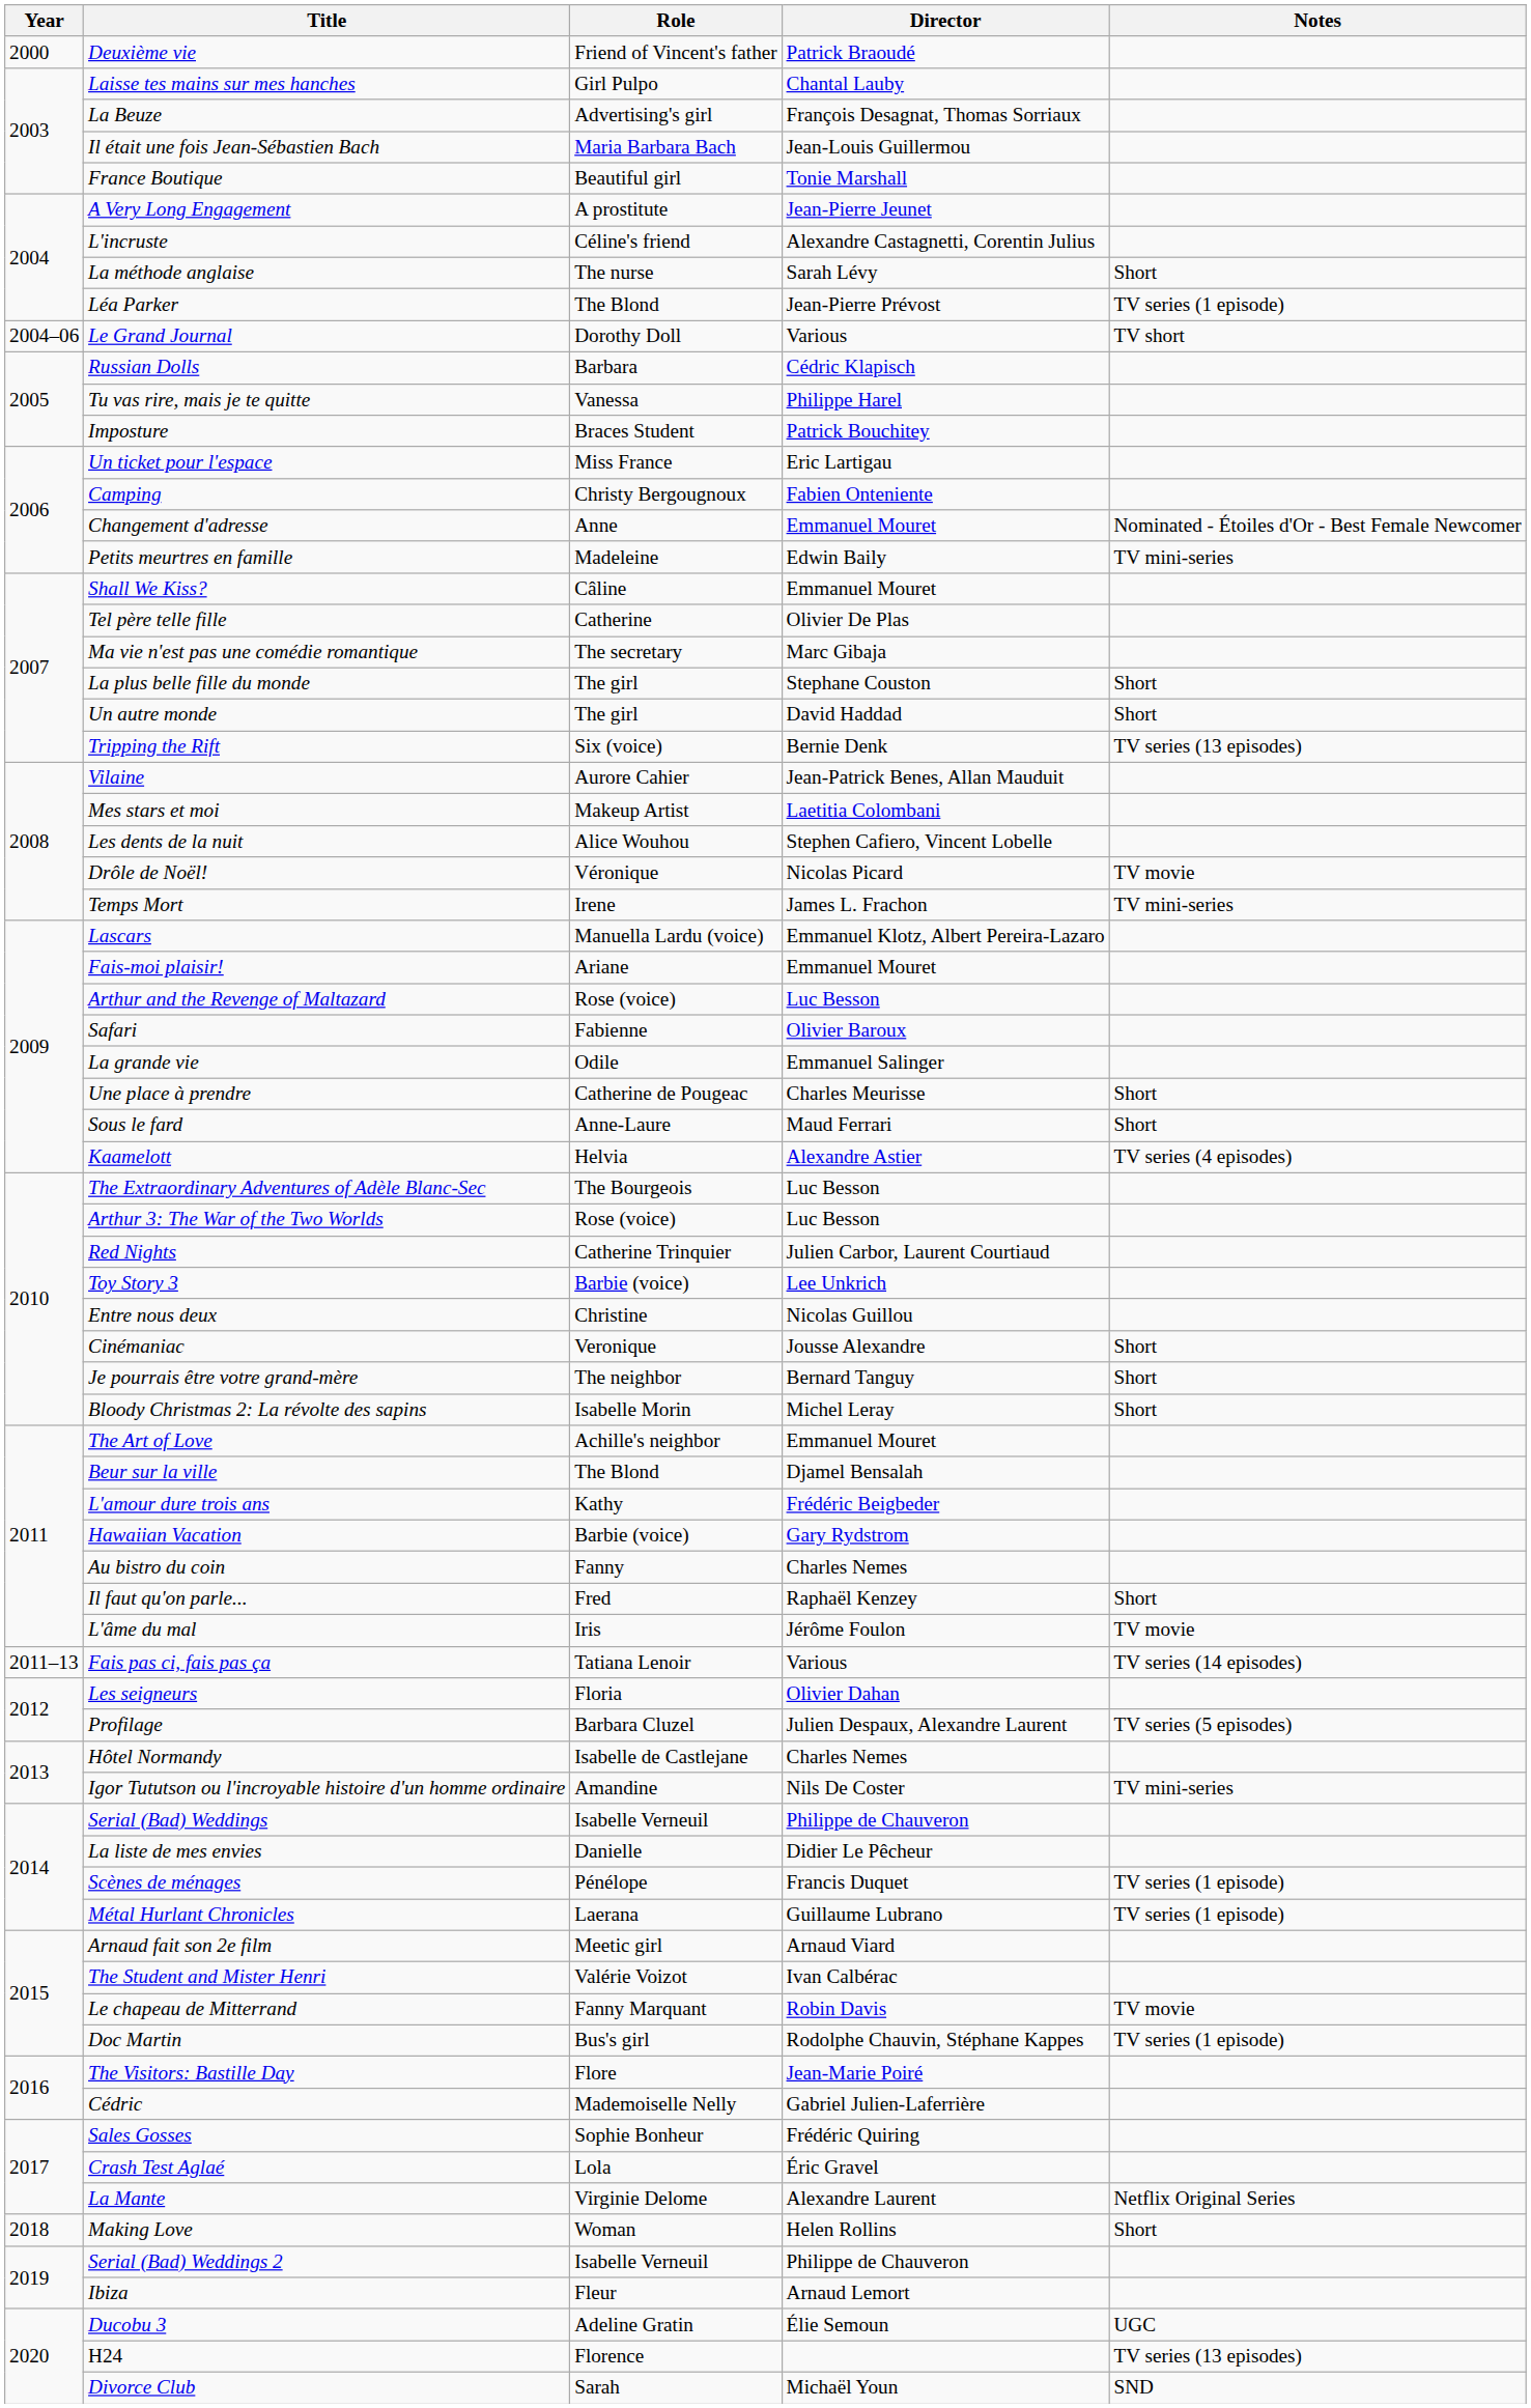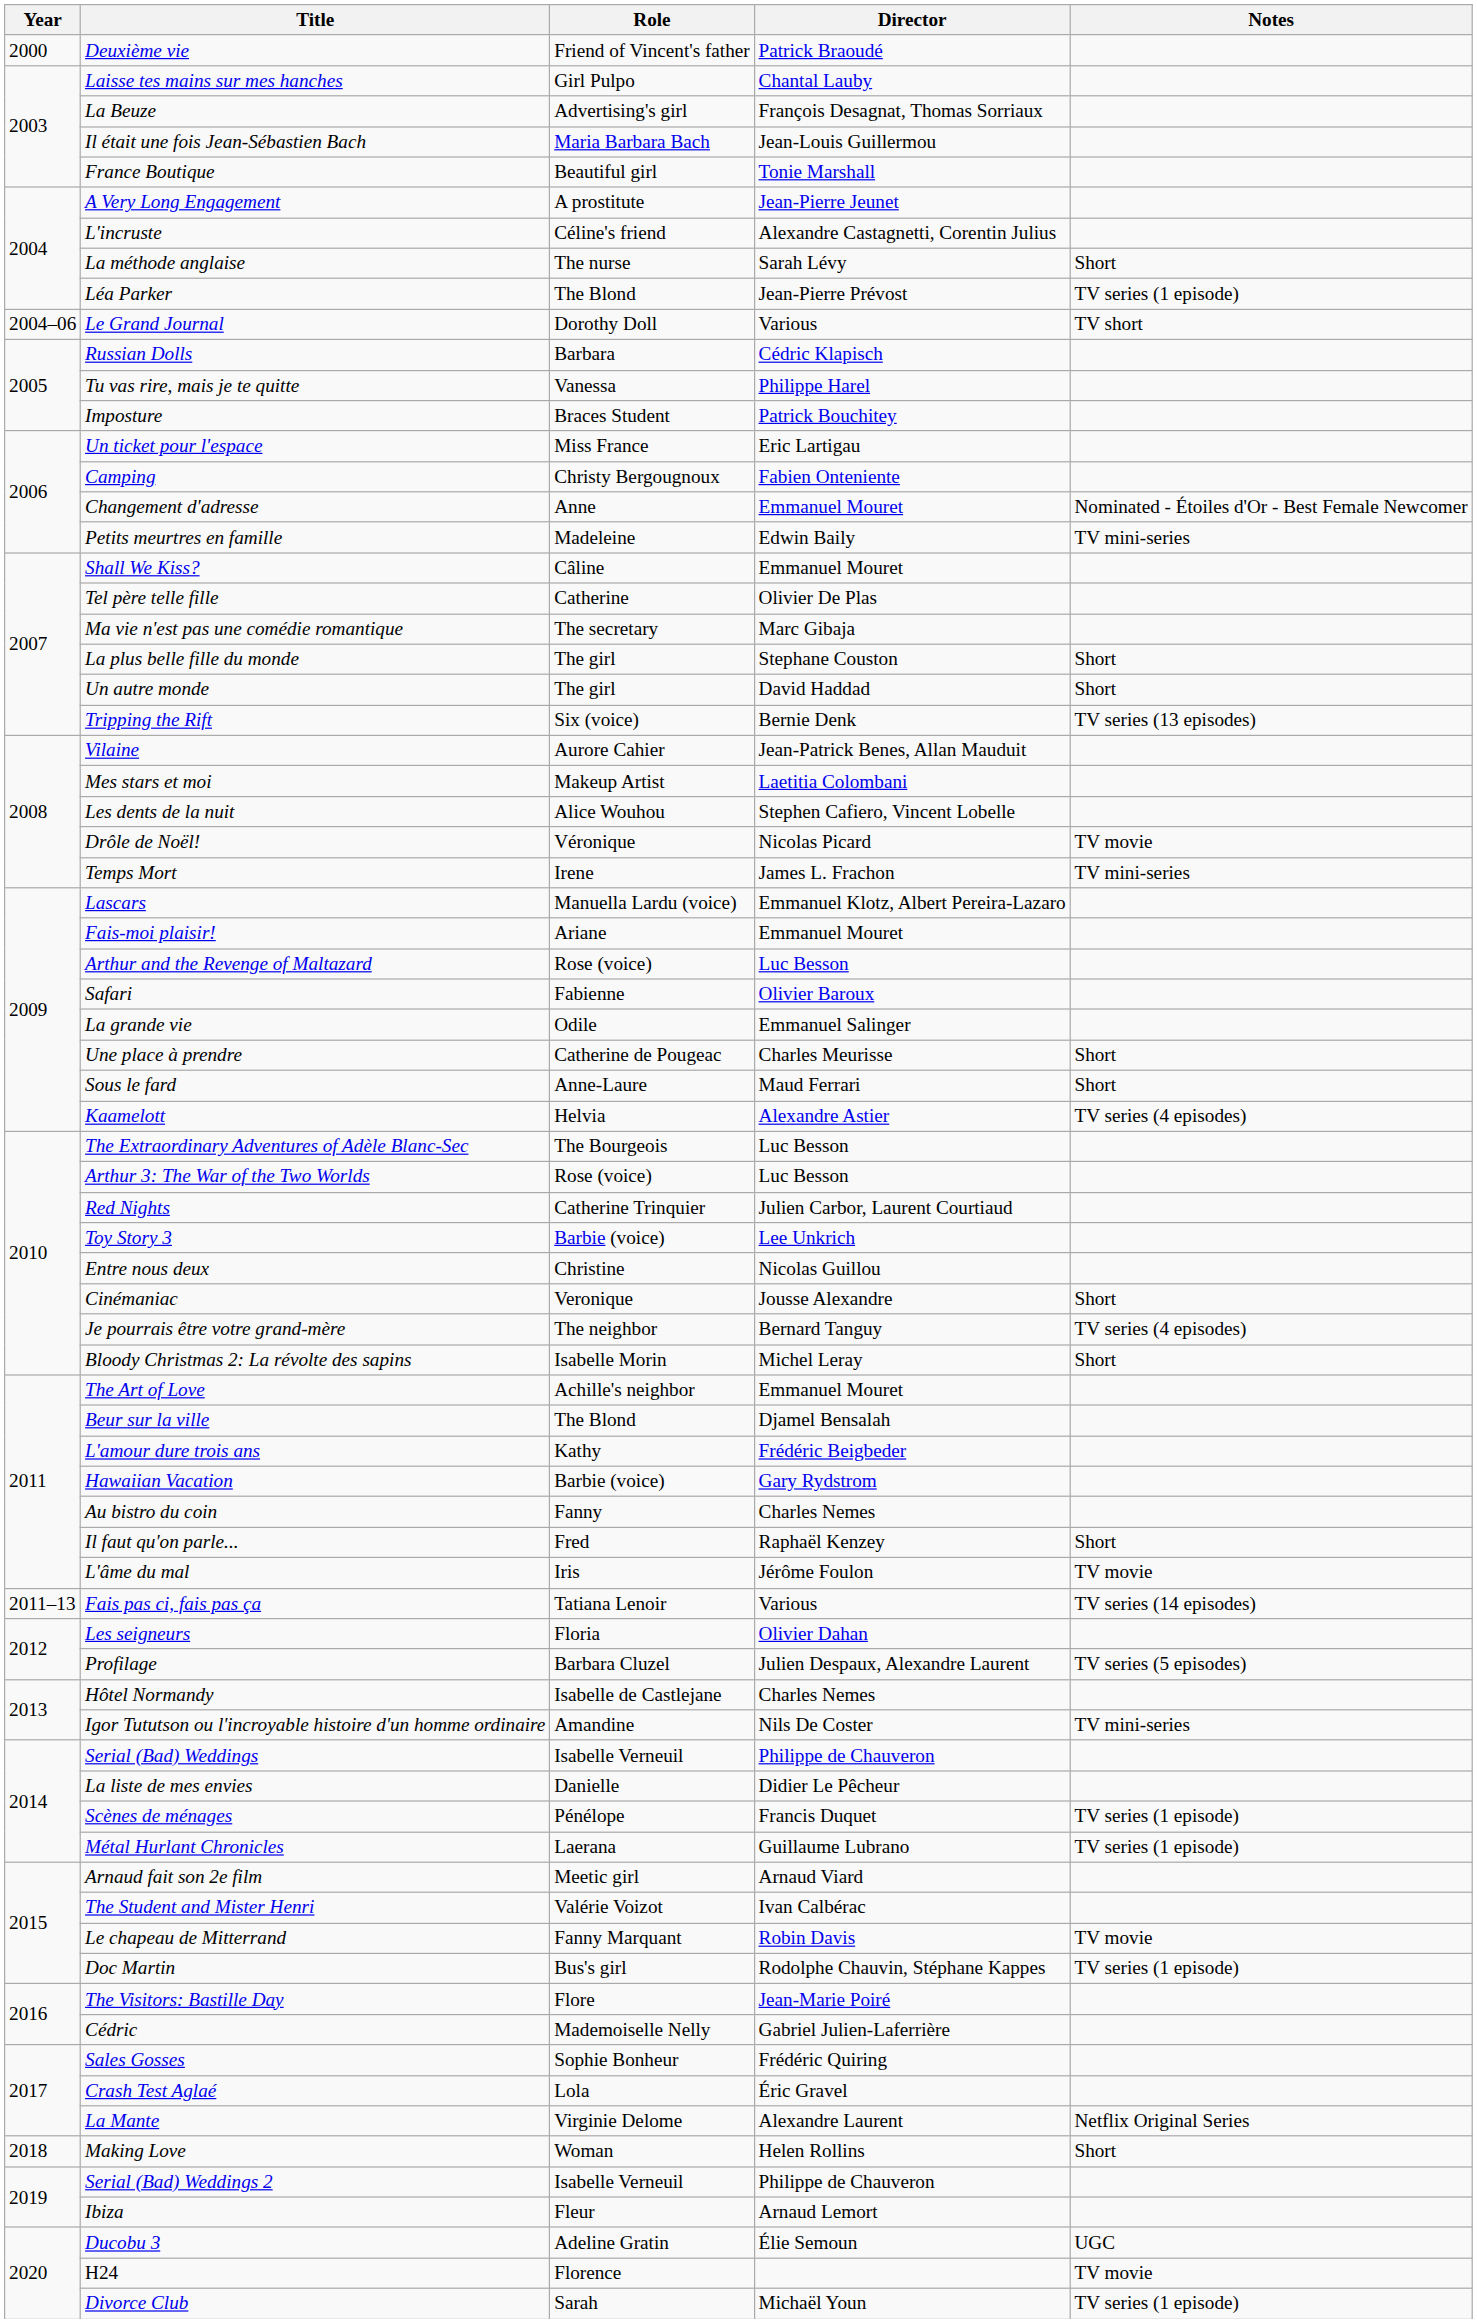 <table class="wikitable sortable">
 <tr>
 <th>Year</th>
 <th>Title</th>
 <th>Role</th>
 <th>Director</th>
 <th class="unsortable">Notes</th>
 </tr>
 <tr>
 <td rowspan=1>2000</td>
 <td><em><a href='#'>Deuxième vie</a></em></td>
 <td>Friend of Vincent's father</td>
 <td><a href='#'>Patrick Braoudé</a></td>
 <td></td>
 </tr>
 <tr>
 <td rowspan=4>2003</td>
 <td><em><a href='#'>Laisse tes mains sur mes hanches</a></em></td>
 <td>Girl Pulpo</td>
 <td><a href='#'>Chantal Lauby</a></td>
 <td></td>
 </tr>
 <tr>
 <td><em>La Beuze</em></td>
 <td>Advertising's girl</td>
 <td>François Desagnat, Thomas Sorriaux</td>
 <td></td>
 </tr>
 <tr>
 <td><em>Il était une fois Jean-Sébastien Bach</em></td>
 <td><a href='#'>Maria Barbara Bach</a></td>
 <td>Jean-Louis Guillermou</td>
 <td></td>
 </tr>
 <tr>
 <td><em>France Boutique</em></td>
 <td>Beautiful girl</td>
 <td><a href='#'>Tonie Marshall</a></td>
 <td></td>
 </tr>
 <tr>
 <td rowspan=4>2004</td>
 <td><em><a href='#'>A Very Long Engagement</a></em></td>
 <td>A prostitute</td>
 <td><a href='#'>Jean-Pierre Jeunet</a></td>
 <td></td>
 </tr>
 <tr>
 <td><em>L'incruste</em></td>
 <td>Céline's friend</td>
 <td>Alexandre Castagnetti, Corentin Julius</td>
 <td></td>
 </tr>
 <tr>
 <td><em>La méthode anglaise</em></td>
 <td>The nurse</td>
 <td>Sarah Lévy</td>
 <td>Short</td>
 </tr>
 <tr>
 <td><em>Léa Parker</em></td>
 <td>The Blond</td>
 <td>Jean-Pierre Prévost</td>
 <td>TV series (1 episode)</td>
 </tr>
 <tr>
 <td rowspan=1>2004–06</td>
 <td><em><a href='#'>Le Grand Journal</a></em></td>
 <td>Dorothy Doll</td>
 <td>Various</td>
 <td>TV short</td>
 </tr>
 <tr>
 <td rowspan=3>2005</td>
 <td><em><a href='#'>Russian Dolls</a></em></td>
 <td>Barbara</td>
 <td><a href='#'>Cédric Klapisch</a></td>
 <td></td>
 </tr>
 <tr>
 <td><em>Tu vas rire, mais je te quitte</em></td>
 <td>Vanessa</td>
 <td><a href='#'>Philippe Harel</a></td>
 <td></td>
 </tr>
 <tr>
 <td><em>Imposture</em></td>
 <td>Braces Student</td>
 <td><a href='#'>Patrick Bouchitey</a></td>
 <td></td>
 </tr>
 <tr>
 <td rowspan=4>2006</td>
 <td><em><a href='#'>Un ticket pour l'espace</a></em></td>
 <td>Miss France</td>
 <td>Eric Lartigau</td>
 <td></td>
 </tr>
 <tr>
 <td><em><a href='#'>Camping</a></em></td>
 <td>Christy Bergougnoux</td>
 <td><a href='#'>Fabien Onteniente</a></td>
 <td></td>
 </tr>
 <tr>
 <td><em>Changement d'adresse</em></td>
 <td>Anne</td>
 <td><a href='#'>Emmanuel Mouret</a></td>
 <td>Nominated - Étoiles d'Or - Best Female Newcomer</td>
 </tr>
 <tr>
 <td><em>Petits meurtres en famille</em></td>
 <td>Madeleine</td>
 <td>Edwin Baily</td>
 <td>TV mini-series</td>
 </tr>
 <tr>
 <td rowspan=6>2007</td>
 <td><em><a href='#'>Shall We Kiss?</a></em></td>
 <td>Câline</td>
 <td>Emmanuel Mouret</td>
 <td></td>
 </tr>
 <tr>
 <td><em>Tel père telle fille</em></td>
 <td>Catherine</td>
 <td>Olivier De Plas</td>
 <td></td>
 </tr>
 <tr>
 <td><em>Ma vie n'est pas une comédie romantique</em></td>
 <td>The secretary</td>
 <td>Marc Gibaja</td>
 <td></td>
 </tr>
 <tr>
 <td><em>La plus belle fille du monde</em></td>
 <td>The girl</td>
 <td>Stephane Couston</td>
 <td>Short</td>
 </tr>
 <tr>
 <td><em>Un autre monde</em></td>
 <td>The girl</td>
 <td>David Haddad</td>
 <td>Short</td>
 </tr>
 <tr>
 <td><em><a href='#'>Tripping the Rift</a></em></td>
 <td>Six (voice)</td>
 <td>Bernie Denk</td>
 <td>TV series (13 episodes)</td>
 </tr>
 <tr>
 <td rowspan=5>2008</td>
 <td><em><a href='#'>Vilaine</a></em></td>
 <td>Aurore Cahier</td>
 <td>Jean-Patrick Benes, Allan Mauduit</td>
 <td></td>
 </tr>
 <tr>
 <td><em>Mes stars et moi</em></td>
 <td>Makeup Artist</td>
 <td><a href='#'>Laetitia Colombani</a></td>
 <td></td>
 </tr>
 <tr>
 <td><em>Les dents de la nuit</em></td>
 <td>Alice Wouhou</td>
 <td>Stephen Cafiero, Vincent Lobelle</td>
 <td></td>
 </tr>
 <tr>
 <td><em>Drôle de Noël!</em></td>
 <td>Véronique</td>
 <td>Nicolas Picard</td>
 <td>TV movie</td>
 </tr>
 <tr>
 <td><em>Temps Mort</em></td>
 <td>Irene</td>
 <td>James L. Frachon</td>
 <td>TV mini-series</td>
 </tr>
 <tr>
 <td rowspan=8>2009</td>
 <td><em><a href='#'>Lascars</a></em></td>
 <td>Manuella Lardu (voice)</td>
 <td>Emmanuel Klotz, Albert Pereira-Lazaro</td>
 <td></td>
 </tr>
 <tr>
 <td><em><a href='#'>Fais-moi plaisir!</a></em></td>
 <td>Ariane</td>
 <td>Emmanuel Mouret</td>
 <td></td>
 </tr>
 <tr>
 <td><em><a href='#'>Arthur and the Revenge of Maltazard</a></em></td>
 <td>Rose (voice)</td>
 <td><a href='#'>Luc Besson</a></td>
 <td></td>
 </tr>
 <tr>
 <td><em>Safari</em></td>
 <td>Fabienne</td>
 <td><a href='#'>Olivier Baroux</a></td>
 <td></td>
 </tr>
 <tr>
 <td><em>La grande vie</em></td>
 <td>Odile</td>
 <td>Emmanuel Salinger</td>
 <td></td>
 </tr>
 <tr>
 <td><em>Une place à prendre</em></td>
 <td>Catherine de Pougeac</td>
 <td>Charles Meurisse</td>
 <td>Short</td>
 </tr>
 <tr>
 <td><em>Sous le fard</em></td>
 <td>Anne-Laure</td>
 <td>Maud Ferrari</td>
 <td>Short</td>
 </tr>
 <tr>
 <td><em><a href='#'>Kaamelott</a></em></td>
 <td>Helvia</td>
 <td><a href='#'>Alexandre Astier</a></td>
 <td>TV series (4 episodes)</td>
 </tr>
 <tr>
 <td rowspan=8>2010</td>
 <td><em><a href='#'>The Extraordinary Adventures of Adèle Blanc-Sec</a></em></td>
 <td>The Bourgeois</td>
 <td>Luc Besson</td>
 <td></td>
 </tr>
 <tr>
 <td><em><a href='#'>Arthur 3: The War of the Two Worlds</a></em></td>
 <td>Rose (voice)</td>
 <td>Luc Besson</td>
 <td></td>
 </tr>
 <tr>
 <td><em><a href='#'>Red Nights</a></em></td>
 <td>Catherine Trinquier</td>
 <td>Julien Carbor, Laurent Courtiaud</td>
 <td></td>
 </tr>
 <tr>
 <td><em><a href='#'>Toy Story 3</a></em></td>
 <td><a href='#'>Barbie</a> (voice)</td>
 <td><a href='#'>Lee Unkrich</a></td>
 <td></td>
 </tr>
 <tr>
 <td><em>Entre nous deux</em></td>
 <td>Christine</td>
 <td>Nicolas Guillou</td>
 <td></td>
 </tr>
 <tr>
 <td><em>Cinémaniac</em></td>
 <td>Veronique</td>
 <td>Jousse Alexandre</td>
 <td>Short</td>
 </tr>
 <tr>
 <td><em>Je pourrais être votre grand-mère</em></td>
 <td>The neighbor</td>
 <td>Bernard Tanguy</td>
-<td>Short</td>
+<td>TV series (4 episodes)</td>
 </tr>
 <tr>
 <td><em>Bloody Christmas 2: La révolte des sapins</em></td>
 <td>Isabelle Morin</td>
 <td>Michel Leray</td>
 <td>Short</td>
 </tr>
 <tr>
 <td rowspan=7>2011</td>
 <td><em><a href='#'>The Art of Love</a></em></td>
 <td>Achille's neighbor</td>
 <td>Emmanuel Mouret</td>
 <td></td>
 </tr>
 <tr>
 <td><em><a href='#'>Beur sur la ville</a></em></td>
 <td>The Blond</td>
 <td>Djamel Bensalah</td>
 <td></td>
 </tr>
 <tr>
 <td><em><a href='#'>L'amour dure trois ans</a></em></td>
 <td>Kathy</td>
 <td><a href='#'>Frédéric Beigbeder</a></td>
 <td></td>
 </tr>
 <tr>
 <td><em><a href='#'>Hawaiian Vacation</a></em></td>
 <td>Barbie (voice)</td>
 <td><a href='#'>Gary Rydstrom</a></td>
 <td></td>
 </tr>
 <tr>
 <td><em>Au bistro du coin</em></td>
 <td>Fanny</td>
 <td>Charles Nemes</td>
 <td></td>
 </tr>
 <tr>
 <td><em>Il faut qu'on parle...</em></td>
 <td>Fred</td>
 <td>Raphaël Kenzey</td>
 <td>Short</td>
 </tr>
 <tr>
 <td><em>L'âme du mal</em></td>
 <td>Iris</td>
 <td>Jérôme Foulon</td>
 <td>TV movie</td>
 </tr>
 <tr>
 <td rowspan=1>2011–13</td>
 <td><em><a href='#'>Fais pas ci, fais pas ça</a></em></td>
 <td>Tatiana Lenoir</td>
 <td>Various</td>
 <td>TV series (14 episodes)</td>
 </tr>
 <tr>
 <td rowspan=2>2012</td>
 <td><em><a href='#'>Les seigneurs</a></em></td>
 <td>Floria</td>
 <td><a href='#'>Olivier Dahan</a></td>
 <td></td>
 </tr>
 <tr>
 <td><em>Profilage</em></td>
 <td>Barbara Cluzel</td>
 <td>Julien Despaux, Alexandre Laurent</td>
 <td>TV series (5 episodes)</td>
 </tr>
 <tr>
 <td rowspan=2>2013</td>
 <td><em>Hôtel Normandy</em></td>
 <td>Isabelle de Castlejane</td>
 <td>Charles Nemes</td>
 <td></td>
 </tr>
 <tr>
 <td><em>Igor Tututson ou l'incroyable histoire d'un homme ordinaire</em></td>
 <td>Amandine</td>
 <td>Nils De Coster</td>
 <td>TV mini-series</td>
 </tr>
 <tr>
 <td rowspan=4>2014</td>
 <td><em><a href='#'>Serial (Bad) Weddings</a></em></td>
 <td>Isabelle Verneuil</td>
 <td><a href='#'>Philippe de Chauveron</a></td>
 <td></td>
 </tr>
 <tr>
 <td><em>La liste de mes envies</em></td>
 <td>Danielle</td>
 <td>Didier Le Pêcheur</td>
 <td></td>
 </tr>
 <tr>
 <td><em><a href='#'>Scènes de ménages</a></em></td>
 <td>Pénélope</td>
 <td>Francis Duquet</td>
 <td>TV series (1 episode)</td>
 </tr>
 <tr>
 <td><em><a href='#'>Métal Hurlant Chronicles</a></em></td>
 <td>Laerana</td>
 <td>Guillaume Lubrano</td>
 <td>TV series (1 episode)</td>
 </tr>
 <tr>
 <td rowspan=4>2015</td>
 <td><em>Arnaud fait son 2e film</em></td>
 <td>Meetic girl</td>
 <td>Arnaud Viard</td>
 <td></td>
 </tr>
 <tr>
 <td><em><a href='#'>The Student and Mister Henri</a></em></td>
 <td>Valérie Voizot</td>
 <td>Ivan Calbérac</td>
 <td></td>
 </tr>
 <tr>
 <td><em>Le chapeau de Mitterrand</em></td>
 <td>Fanny Marquant</td>
 <td><a href='#'>Robin Davis</a></td>
 <td>TV movie</td>
 </tr>
 <tr>
 <td><em>Doc Martin</em></td>
 <td>Bus's girl</td>
 <td>Rodolphe Chauvin, Stéphane Kappes</td>
 <td>TV series (1 episode)</td>
 </tr>
 <tr>
 <td rowspan=2>2016</td>
 <td><em><a href='#'>The Visitors: Bastille Day</a></em></td>
 <td>Flore</td>
 <td><a href='#'>Jean-Marie Poiré</a></td>
 <td></td>
 </tr>
 <tr>
 <td><em>Cédric</em></td>
 <td>Mademoiselle Nelly</td>
 <td>Gabriel Julien-Laferrière</td>
 <td></td>
 </tr>
 <tr>
 <td rowspan=3>2017</td>
 <td><em><a href='#'>Sales Gosses</a></em></td>
 <td>Sophie Bonheur</td>
 <td>Frédéric Quiring</td>
 <td></td>
 </tr>
 <tr>
 <td><em><a href='#'>Crash Test Aglaé</a></em></td>
 <td>Lola</td>
 <td>Éric Gravel</td>
 <td></td>
 </tr>
 <tr>
 <td><em><a href='#'>La Mante</a></em></td>
 <td>Virginie Delome</td>
 <td>Alexandre Laurent</td>
 <td>Netflix Original Series</td>
 </tr>
 <tr>
 <td rowspan="1">2018</td>
 <td><em>Making Love</em></td>
 <td>Woman</td>
 <td>Helen Rollins</td>
 <td>Short</td>
 </tr>
 <tr>
 <td rowspan=2>2019</td>
 <td><em><a href='#'>Serial (Bad) Weddings 2</a></em></td>
 <td>Isabelle Verneuil</td>
 <td>Philippe de Chauveron</td>
 <td></td>
 </tr>
 <tr>
 <td><em>Ibiza</em></td>
 <td>Fleur</td>
 <td>Arnaud Lemort</td>
 <td></td>
 </tr>
 <tr>
 <td rowspan="3">2020</td>
 <td><em><a href='#'>Ducobu 3</a></em></td>
 <td>Adeline Gratin</td>
 <td>Élie Semoun</td>
 <td>UGC</td>
 </tr>
 <tr>
 <td>H24</td>
 <td>Florence</td>
 <td></td>
-<td>TV series (13 episodes)</td>
+<td>TV movie</td>
 </tr>
 <tr>
 <td><em><a href='#'>Divorce Club</a></em></td>
 <td>Sarah</td>
 <td>Michaël Youn</td>
-<td>SND</td>
+<td>TV series (1 episode)</td>
 </tr>
 </table>
